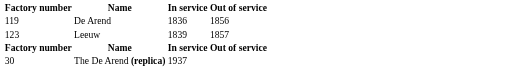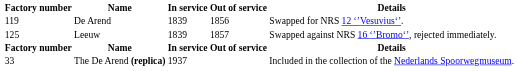 <table class=‘wikitable’ style=‘float’>
 <tr>
 <th>Factory number</th>
 <th>Name</th>
 <th>In service</th>
 <th>Out of service</th>
+<th>Details</th>
 </tr>
 <tr>
 <td>119</td>
 <td>De Arend</td>
-<td>1836</td>
+<td>1839</td>
 <td>1856</td>
+<td>Swapped for NRS <a href='#'>12 ‘’Vesuvius‘’</a>.</td>
 </tr>
 <tr>
-<td>123</td>
+<td>125</td>
 <td>Leeuw</td>
 <td>1839</td>
 <td>1857</td>
+<td>Swapped against NRS <a href='#'>16 ‘’Bromo‘’</a>, rejected immediately.</td>
 </tr>
 <tr>
 <th>Factory number</th>
 <th>Name</th>
 <th>In service</th>
 <th>Out of service</th>
+<th>Details</th>
 </tr>
 <tr>
-<td>30</td>
+<td>33</td>
 <td>The De Arend <strong>(replica)</strong></td>
 <td>1937</td>
 <td></td>
+<td>Included in the collection of the <a href='#'>Nederlands Spoorwegmuseum</a>.</td>
 </tr>
 </table>
